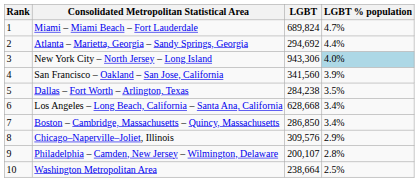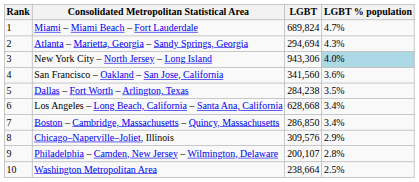 <table class="wikitable">
 <tr>
 <th>Rank</th>
 <th>Consolidated Metropolitan Statistical Area</th>
 <th>LGBT</th>
 <th>LGBT % population</th>
 </tr>
 <tr>
 <td>1</td>
 <td><a href='#'>Miami</a> – <a href='#'>Miami Beach</a> – <a href='#'>Fort Lauderdale</a></td>
 <td>689,824</td>
 <td>4.7%</td>
 </tr>
 <tr>
 <td>2</td>
 <td><a href='#'>Atlanta</a> – <a href='#'>Marietta, Georgia</a> – <a href='#'>Sandy Springs, Georgia</a></td>
-<td>294,692</td>
-<td>4.4%</td>
+<td>294,694</td>
+<td>4.3%</td>
 </tr>
 <tr>
 <td>3</td>
 <td>New York City – <a href='#'>North Jersey</a> – <a href='#'>Long Island</a></td>
 <td>943,306</td>
 <td style="background: lightblue;">4.0%</td>
 </tr>
 <tr>
 <td>4</td>
 <td>San Francisco – <a href='#'>Oakland</a> – <a href='#'>San Jose, California</a></td>
 <td>341,560</td>
-<td>3.9%</td>
+<td>3.6%</td>
 </tr>
 <tr>
 <td>5</td>
 <td><a href='#'>Dallas</a> – <a href='#'>Fort Worth</a> – <a href='#'>Arlington, Texas</a></td>
 <td>284,238</td>
 <td>3.5%</td>
 </tr>
 <tr>
 <td>6</td>
 <td>Los Angeles – <a href='#'>Long Beach, California</a> – <a href='#'>Santa Ana, California</a></td>
 <td>628,668</td>
 <td>3.4%</td>
 </tr>
 <tr>
 <td>7</td>
 <td><a href='#'>Boston</a> – <a href='#'>Cambridge, Massachusetts</a> – <a href='#'>Quincy, Massachusetts</a></td>
 <td>286,850</td>
 <td>3.4%</td>
 </tr>
 <tr>
 <td>8</td>
 <td><a href='#'>Chicago–Naperville–Joliet</a>, Illinois</td>
 <td>309,576</td>
 <td>2.9%</td>
 </tr>
 <tr>
 <td>9</td>
 <td><a href='#'>Philadelphia</a> – <a href='#'>Camden, New Jersey</a> – <a href='#'>Wilmington, Delaware</a></td>
 <td>200,107</td>
 <td>2.8%</td>
 </tr>
 <tr>
 <td>10</td>
 <td><a href='#'>Washington Metropolitan Area</a></td>
 <td>238,664</td>
 <td>2.5%</td>
 </tr>
 </table>
